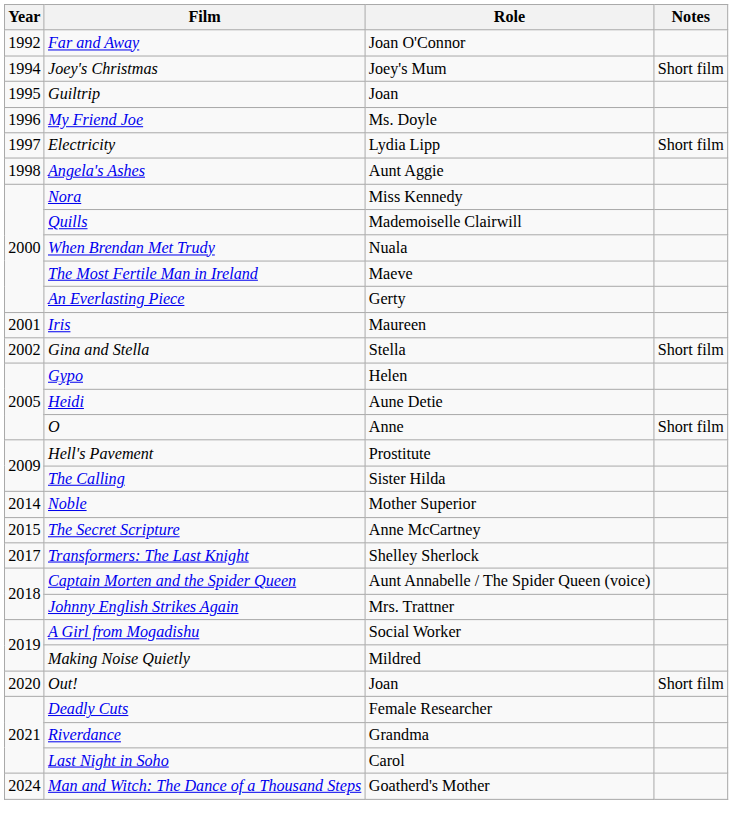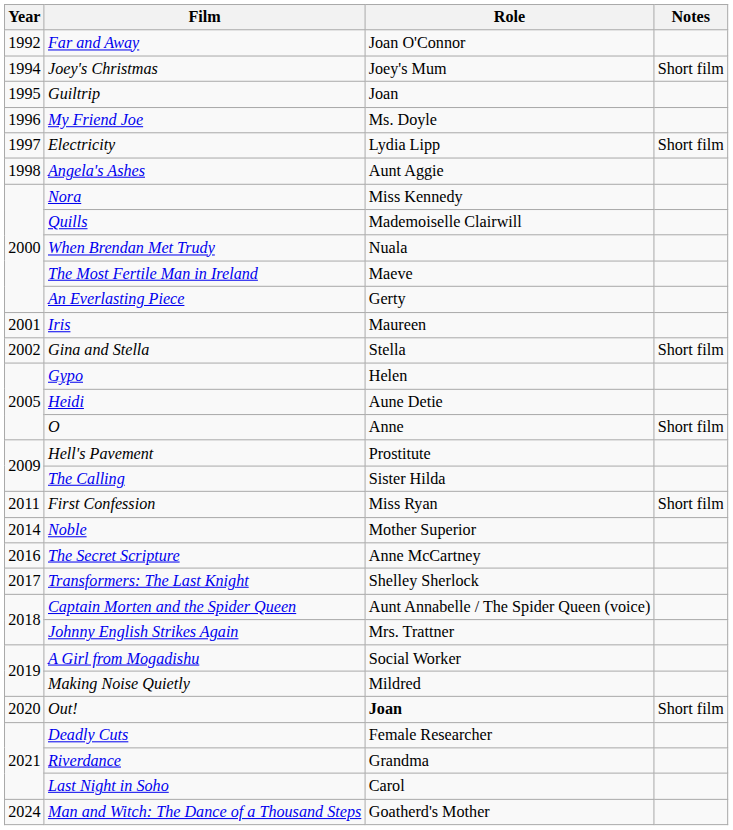 <table class="wikitable sortable">
 <tr>
 <th>Year</th>
 <th>Film</th>
 <th>Role</th>
 <th>Notes</th>
 </tr>
 <tr>
 <td>1992</td>
 <td><em><a href='#'>Far and Away</a></em></td>
 <td>Joan O'Connor</td>
 <td></td>
 </tr>
 <tr>
 <td>1994</td>
 <td><em>Joey's Christmas</em></td>
 <td>Joey's Mum</td>
 <td>Short film</td>
 </tr>
 <tr>
 <td>1995</td>
 <td><em>Guiltrip</em></td>
 <td>Joan</td>
 <td></td>
 </tr>
 <tr>
 <td>1996</td>
 <td><em><a href='#'>My Friend Joe</a></em></td>
 <td>Ms. Doyle</td>
 <td></td>
 </tr>
 <tr>
 <td>1997</td>
 <td><em>Electricity</em></td>
 <td>Lydia Lipp</td>
 <td>Short film</td>
 </tr>
 <tr>
 <td>1998</td>
 <td><a href='#'><em>Angela's Ashes</em></a></td>
 <td>Aunt Aggie</td>
 <td></td>
 </tr>
 <tr>
 <td rowspan="5">2000</td>
 <td><a href='#'><em>Nora</em></a></td>
 <td>Miss Kennedy</td>
 <td></td>
 </tr>
 <tr>
 <td><a href='#'><em>Quills</em></a></td>
 <td>Mademoiselle Clairwill</td>
 <td></td>
 </tr>
 <tr>
 <td><em><a href='#'>When Brendan Met Trudy</a></em></td>
 <td>Nuala</td>
 <td></td>
 </tr>
 <tr>
 <td><em><a href='#'>The Most Fertile Man in Ireland</a></em></td>
 <td>Maeve</td>
 <td></td>
 </tr>
 <tr>
 <td><em><a href='#'>An Everlasting Piece</a></em></td>
 <td>Gerty</td>
 <td></td>
 </tr>
 <tr>
 <td>2001</td>
 <td><a href='#'><em>Iris</em></a></td>
 <td>Maureen</td>
 <td></td>
 </tr>
 <tr>
 <td>2002</td>
 <td><em>Gina and Stella</em></td>
 <td>Stella</td>
 <td>Short film</td>
 </tr>
 <tr>
 <td rowspan="3">2005</td>
 <td><a href='#'><em>Gypo</em></a></td>
 <td>Helen</td>
 <td></td>
 </tr>
 <tr>
 <td><a href='#'><em>Heidi</em></a></td>
 <td>Aune Detie</td>
 <td></td>
 </tr>
 <tr>
 <td><em>O</em></td>
 <td>Anne</td>
 <td>Short film</td>
 </tr>
 <tr>
 <td rowspan="2">2009</td>
 <td><em>Hell's Pavement</em></td>
 <td>Prostitute</td>
 <td></td>
 </tr>
 <tr>
 <td><a href='#'><em>The Calling</em></a></td>
 <td>Sister Hilda</td>
 <td></td>
 </tr>
 <tr>
+<td>2011</td>
+<td><em>First Confession</em></td>
+<td>Miss Ryan</td>
+<td>Short film</td>
+</tr>
+<tr>
 <td>2014</td>
 <td><a href='#'><em>Noble</em></a></td>
 <td>Mother Superior</td>
 <td></td>
 </tr>
 <tr>
-<td>2015</td>
+<td>2016</td>
 <td><a href='#'><em>The Secret Scripture</em></a></td>
 <td>Anne McCartney</td>
 <td></td>
 </tr>
 <tr>
 <td>2017</td>
 <td><em><a href='#'>Transformers: The Last Knight</a></em></td>
 <td>Shelley Sherlock</td>
 <td></td>
 </tr>
 <tr>
 <td rowspan="2">2018</td>
 <td><em><a href='#'>Captain Morten and the Spider Queen</a></em></td>
 <td>Aunt Annabelle / The Spider Queen (voice)</td>
 <td></td>
 </tr>
 <tr>
 <td><em><a href='#'>Johnny English Strikes Again</a></em></td>
 <td>Mrs. Trattner</td>
 <td></td>
 </tr>
 <tr>
 <td rowspan="2">2019</td>
 <td><em><a href='#'>A Girl from Mogadishu</a></em></td>
 <td>Social Worker</td>
 <td></td>
 </tr>
 <tr>
 <td><em>Making Noise Quietly</em></td>
 <td>Mildred</td>
 <td></td>
 </tr>
 <tr>
 <td>2020</td>
 <td><em>Out!</em></td>
-<td>Joan</td>
+<td><strong>Joan</strong></td>
 <td>Short film</td>
 </tr>
 <tr>
 <td rowspan="3">2021</td>
 <td><em><a href='#'>Deadly Cuts</a></em></td>
 <td>Female Researcher</td>
 <td></td>
 </tr>
 <tr>
 <td><a href='#'><em>Riverdance</em></a></td>
 <td>Grandma</td>
 <td></td>
 </tr>
 <tr>
 <td><em><a href='#'>Last Night in Soho</a></em></td>
 <td>Carol</td>
 <td></td>
 </tr>
 <tr>
 <td>2024</td>
 <td><em><a href='#'>Man and Witch: The Dance of a Thousand Steps</a></em></td>
 <td>Goatherd's Mother</td>
 <td></td>
 </tr>
 </table>
